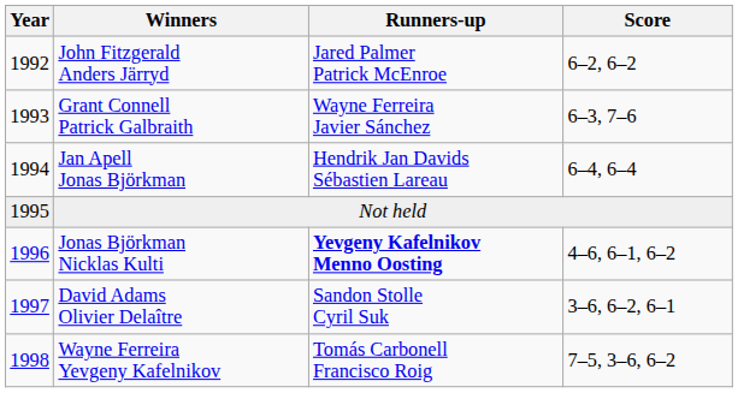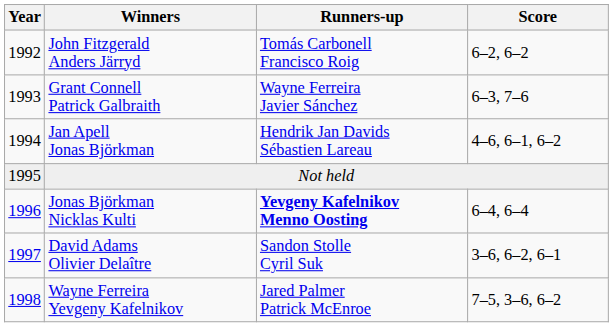 <table class="wikitable">
 <tr>
 <th>Year</th>
 <th width="200">Winners</th>
 <th width="200">Runners-up</th>
 <th width="130">Score</th>
 </tr>
 <tr>
 <td>1992</td>
 <td> <a href='#'>John Fitzgerald</a><br> <a href='#'>Anders Järryd</a></td>
-<td> <a href='#'>Jared Palmer</a><br> <a href='#'>Patrick McEnroe</a></td>
+<td> <a href='#'>Tomás Carbonell</a><br> <a href='#'>Francisco Roig</a></td>
 <td>6–2, 6–2</td>
 </tr>
 <tr>
 <td>1993</td>
 <td> <a href='#'>Grant Connell</a><br> <a href='#'>Patrick Galbraith</a></td>
 <td> <a href='#'>Wayne Ferreira</a><br> <a href='#'>Javier Sánchez</a></td>
 <td>6–3, 7–6</td>
 </tr>
 <tr>
 <td>1994</td>
 <td> <a href='#'>Jan Apell</a><br> <a href='#'>Jonas Björkman</a></td>
 <td> <a href='#'>Hendrik Jan Davids</a><br> <a href='#'>Sébastien Lareau</a></td>
-<td>6–4, 6–4</td>
+<td>4–6, 6–1, 6–2</td>
 </tr>
 <tr style="background:#efefef">
 <td>1995</td>
 <td colspan=5 align=center><em>Not held</em></td>
 </tr>
 <tr>
 <td><a href='#'>1996</a></td>
 <td> <a href='#'>Jonas Björkman</a><br> <a href='#'>Nicklas Kulti</a></td>
 <td><strong> <a href='#'>Yevgeny Kafelnikov</a><br> <a href='#'>Menno Oosting</a></strong></td>
-<td>4–6, 6–1, 6–2</td>
+<td>6–4, 6–4</td>
 </tr>
 <tr>
 <td><a href='#'>1997</a></td>
 <td> <a href='#'>David Adams</a><br> <a href='#'>Olivier Delaître</a></td>
 <td> <a href='#'>Sandon Stolle</a><br> <a href='#'>Cyril Suk</a></td>
 <td>3–6, 6–2, 6–1</td>
 </tr>
 <tr>
 <td><a href='#'>1998</a></td>
 <td> <a href='#'>Wayne Ferreira</a><br> <a href='#'>Yevgeny Kafelnikov</a></td>
-<td> <a href='#'>Tomás Carbonell</a><br> <a href='#'>Francisco Roig</a></td>
+<td> <a href='#'>Jared Palmer</a><br> <a href='#'>Patrick McEnroe</a></td>
 <td>7–5, 3–6, 6–2</td>
 </tr>
 </table>
